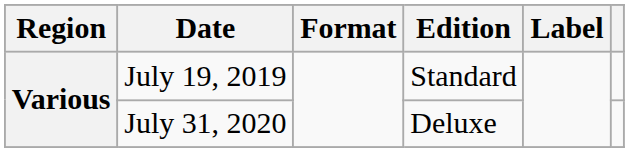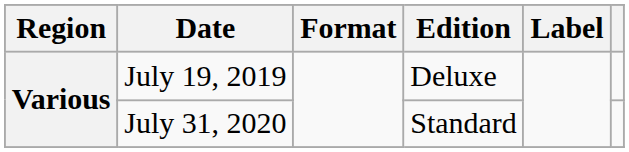 <table class="wikitable plainrowheaders">
 <tr>
 <th scope="col">Region</th>
 <th scope="col">Date</th>
 <th scope="col">Format</th>
 <th scope="col">Edition</th>
 <th scope="col">Label</th>
 <th scope="col"></th>
 </tr>
 <tr>
 <th scope="row" rowspan="2">Various</th>
 <td>July 19, 2019</td>
 <td rowspan="2"></td>
-<td>Standard</td>
+<td>Deluxe</td>
 <td rowspan="2"></td>
 <td style="text-align:center;"></td>
 </tr>
 <tr>
 <td>July 31, 2020</td>
-<td>Deluxe</td>
+<td>Standard</td>
 <td style="text-align:center;"></td>
 </tr>
 </table>
